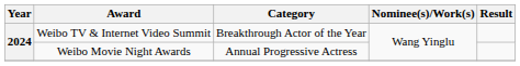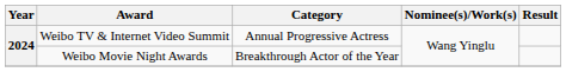 <table class="wikitable sortable plainrowheaders" style="text-align:center;">
 <tr>
 <th scope="col">Year</th>
 <th scope="col">Award</th>
 <th scope="col">Category</th>
 <th scope="col">Nominee(s)/Work(s)</th>
 <th scope="col">Result</th>
 </tr>
 <tr>
 <th scope="row" rowspan="2">2024</th>
 <td>Weibo TV & Internet Video Summit</td>
-<td>Breakthrough Actor of the Year</td>
+<td>Annual Progressive Actress</td>
 <td rowspan="2">Wang Yinglu</td>
 <td></td>
 </tr>
 <tr>
 <td>Weibo Movie Night Awards</td>
-<td>Annual Progressive Actress</td>
+<td>Breakthrough Actor of the Year</td>
 <td></td>
 </tr>
 <tr>
 </tr>
 </table>
